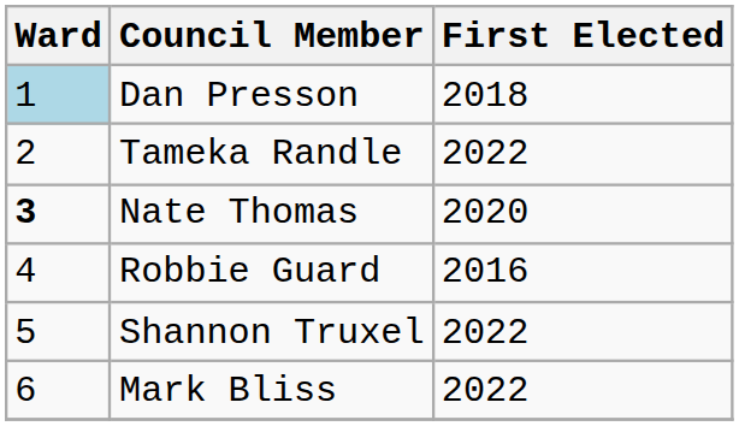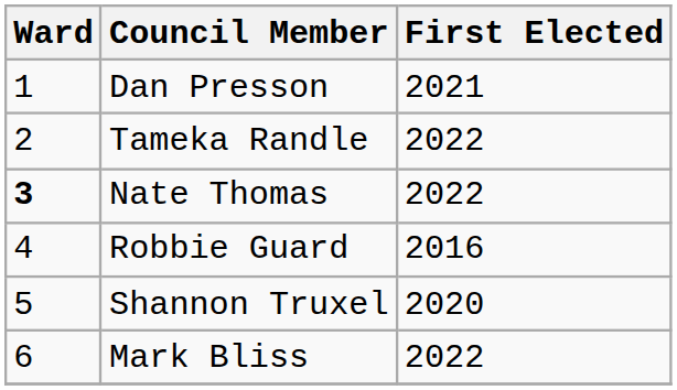 <table class="wikitable">
 <tr>
 <th>Ward</th>
 <th>Council Member</th>
 <th>First Elected</th>
 </tr>
 <tr>
-<td style="background: lightblue;">1</td>
+<td>1</td>
 <td>Dan Presson</td>
-<td>2018</td>
+<td>2021</td>
 </tr>
 <tr>
 <td>2</td>
 <td>Tameka Randle</td>
 <td>2022</td>
 </tr>
 <tr>
 <td><strong>3</strong></td>
 <td>Nate Thomas</td>
-<td>2020</td>
+<td>2022</td>
 </tr>
 <tr>
 <td>4</td>
 <td>Robbie Guard</td>
 <td>2016</td>
 </tr>
 <tr>
 <td>5</td>
 <td>Shannon Truxel</td>
-<td>2022</td>
+<td>2020</td>
 </tr>
 <tr>
 <td>6</td>
 <td>Mark Bliss</td>
 <td>2022</td>
 </tr>
 <tr>
 </tr>
 </table>
